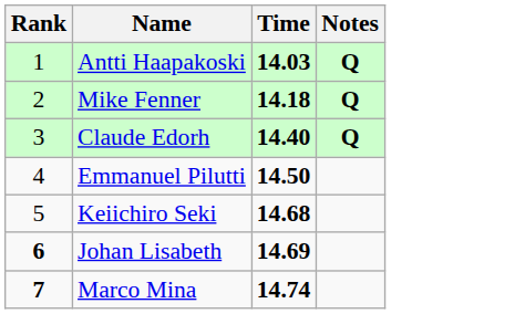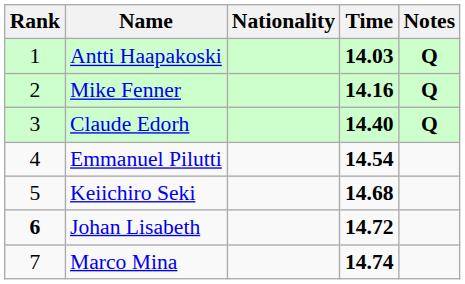 <table class="wikitable sortable" style="text-align:center">
 <tr>
 <th>Rank</th>
 <th>Name</th>
+<th>Nationality</th>
 <th>Time</th>
 <th>Notes</th>
 </tr>
 <tr bgcolor=ccffcc>
 <td>1</td>
 <td align=left><a href='#'>Antti Haapakoski</a></td>
+<td align=left></td>
 <td><strong>14.03</strong></td>
 <td><strong>Q</strong></td>
 </tr>
 <tr bgcolor=ccffcc>
 <td>2</td>
 <td align=left><a href='#'>Mike Fenner</a></td>
-<td><strong>14.18</strong></td>
+<td align=left></td>
+<td><strong>14.16</strong></td>
 <td><strong>Q</strong></td>
 </tr>
 <tr bgcolor=ccffcc>
 <td>3</td>
 <td align=left><a href='#'>Claude Edorh</a></td>
+<td align=left></td>
 <td><strong>14.40</strong></td>
 <td><strong>Q</strong></td>
 </tr>
 <tr>
 <td>4</td>
 <td align=left><a href='#'>Emmanuel Pilutti</a></td>
-<td><strong>14.50</strong></td>
+<td align=left></td>
+<td><strong>14.54</strong></td>
 <td></td>
 </tr>
 <tr>
 <td>5</td>
 <td align=left><a href='#'>Keiichiro Seki</a></td>
+<td align=left></td>
 <td><strong>14.68</strong></td>
 <td></td>
 </tr>
 <tr>
 <td><strong>6</strong></td>
 <td align=left><a href='#'>Johan Lisabeth</a></td>
-<td><strong>14.69</strong></td>
+<td align=left></td>
+<td><strong>14.72</strong></td>
 <td></td>
 </tr>
 <tr>
-<td><strong>7</strong></td>
+<td>7</td>
 <td align=left><a href='#'>Marco Mina</a></td>
+<td align=left></td>
 <td><strong>14.74</strong></td>
 <td></td>
 </tr>
 </table>
